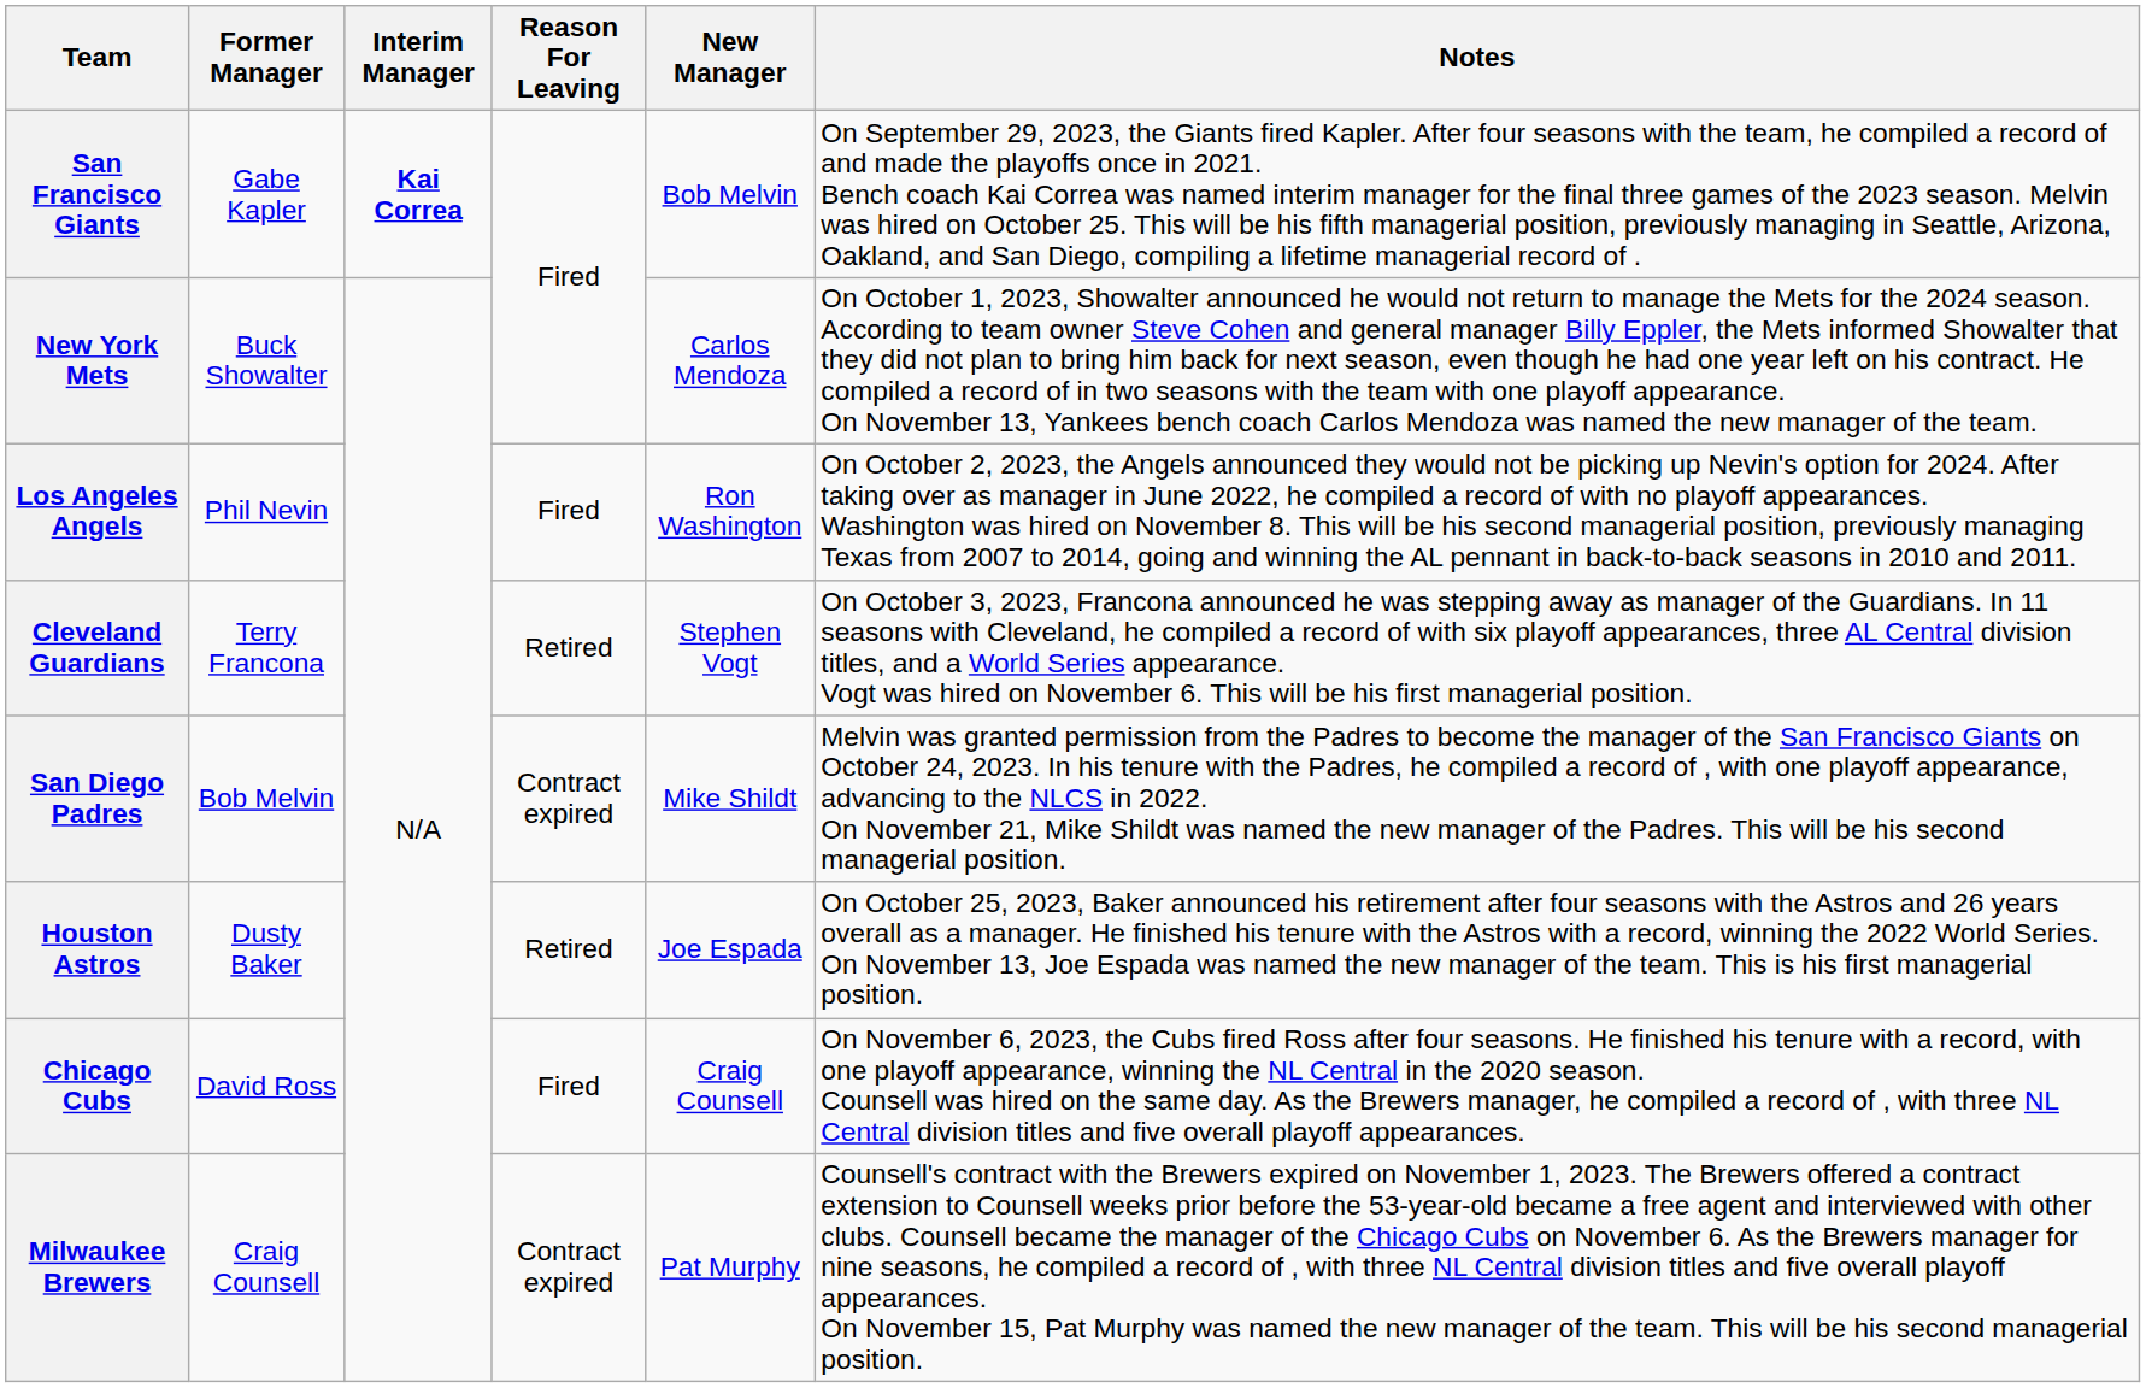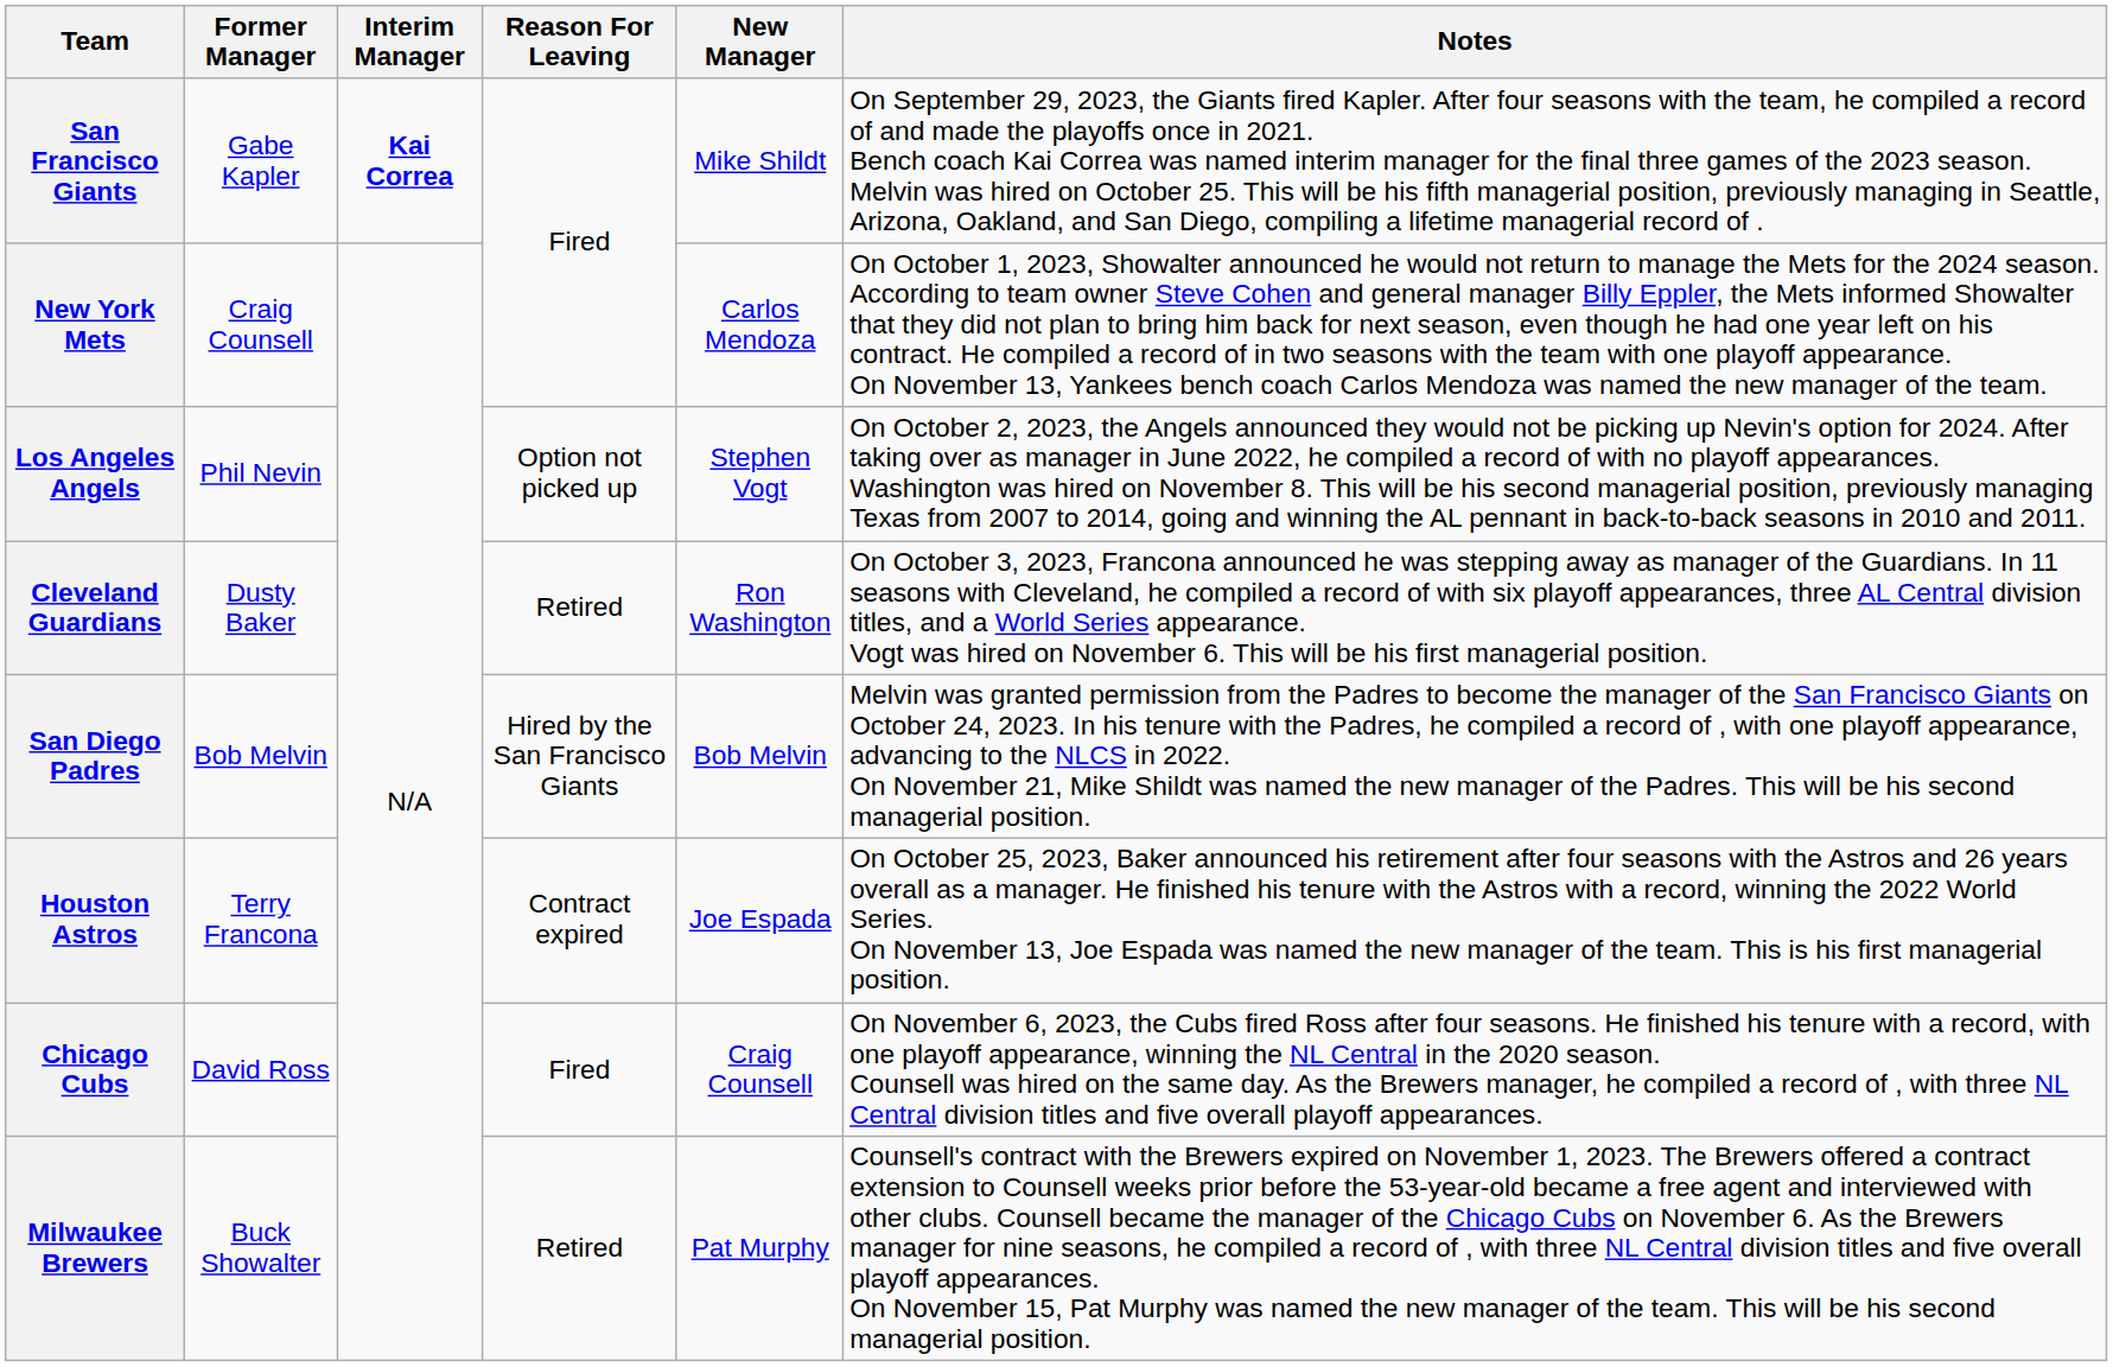 <table class="wikitable plainrowheaders" style="text-align:center;">
 <tr>
 <th scope="col">Team</th>
 <th scope="col">Former Manager</th>
 <th scope="col">Interim Manager</th>
 <th scope="col">Reason For Leaving</th>
 <th scope="col">New Manager</th>
 <th scope="col">Notes</th>
 </tr>
 <tr>
 <th scope="row" style="text-align:center;"><a href='#'>San Francisco Giants</a></th>
 <td><a href='#'>Gabe Kapler</a></td>
 <td><strong><a href='#'>Kai Correa</a></strong></td>
 <td rowspan="2">Fired</td>
-<td><a href='#'>Bob Melvin</a></td>
+<td><a href='#'>Mike Shildt</a></td>
 <td style="text-align:left;">On September 29, 2023, the Giants fired Kapler. After four seasons with the team, he compiled a record of  and made the playoffs once in 2021.<br>Bench coach Kai Correa was named interim manager for the final three games of the 2023 season. Melvin was hired on October 25. This will be his fifth managerial position, previously managing in Seattle, Arizona, Oakland, and San Diego, compiling a lifetime managerial record of .</td>
 </tr>
 <tr>
 <th scope="row" style="text-align:center;"><a href='#'>New York Mets</a></th>
-<td><a href='#'>Buck Showalter</a></td>
+<td><a href='#'>Craig Counsell</a></td>
 <td rowspan="7">N/A</td>
 <td><a href='#'>Carlos Mendoza</a></td>
 <td style="text-align:left;">On October 1, 2023, Showalter announced he would not return to manage the Mets for the 2024 season. According to team owner <a href='#'>Steve Cohen</a> and general manager <a href='#'>Billy Eppler</a>, the Mets informed Showalter that they did not plan to bring him back for next season, even though he had one year left on his contract. He compiled a record of  in two seasons with the team with one playoff appearance.<br>On November 13, Yankees bench coach Carlos Mendoza was named the new manager of the team.</td>
 </tr>
 <tr>
 <th scope="row" style="text-align:center;"><a href='#'>Los Angeles Angels</a></th>
 <td><a href='#'>Phil Nevin</a></td>
-<td>Fired</td>
-<td><a href='#'>Ron Washington</a></td>
+<td>Option not picked up</td>
+<td><a href='#'>Stephen Vogt</a></td>
 <td style="text-align:left;">On October 2, 2023, the Angels announced they would not be picking up Nevin's option for 2024. After taking over as manager in June 2022, he compiled a record of  with no playoff appearances.<br>Washington was hired on November 8. This will be his second managerial position, previously managing Texas from 2007 to 2014, going  and winning the AL pennant in back-to-back seasons in 2010 and 2011.</td>
 </tr>
 <tr>
 <th scope="row" style="text-align:center;"><a href='#'>Cleveland Guardians</a></th>
-<td><a href='#'>Terry Francona</a></td>
+<td><a href='#'>Dusty Baker</a></td>
 <td>Retired</td>
-<td><a href='#'>Stephen Vogt</a></td>
+<td><a href='#'>Ron Washington</a></td>
 <td style="text-align:left;">On October 3, 2023, Francona announced he was stepping away as manager of the Guardians. In 11 seasons with Cleveland, he compiled a record of  with six playoff appearances, three <a href='#'>AL Central</a> division titles, and a <a href='#'>World Series</a> appearance.<br>Vogt was hired on November 6. This will be his first managerial position.</td>
 </tr>
 <tr>
 <th scope="row" style="text-align:center;"><a href='#'>San Diego Padres</a></th>
 <td><a href='#'>Bob Melvin</a></td>
-<td>Contract expired</td>
-<td><a href='#'>Mike Shildt</a></td>
+<td>Hired by the San Francisco Giants</td>
+<td><a href='#'>Bob Melvin</a></td>
 <td style="text-align:left;">Melvin was granted permission from the Padres to become the manager of the <a href='#'>San Francisco Giants</a> on October 24, 2023. In his tenure with the Padres, he compiled a record of , with one playoff appearance, advancing to the <a href='#'>NLCS</a> in 2022.<br>On November 21, Mike Shildt was named the new manager of the Padres. This will be his second managerial position.</td>
 </tr>
 <tr>
 <th scope="row" style="text-align:center;"><a href='#'>Houston Astros</a></th>
-<td><a href='#'>Dusty Baker</a></td>
-<td>Retired</td>
+<td><a href='#'>Terry Francona</a></td>
+<td>Contract expired</td>
 <td><a href='#'>Joe Espada</a></td>
 <td style="text-align:left;">On October 25, 2023, Baker announced his retirement after four seasons with the Astros and 26 years overall as a manager. He finished his tenure with the Astros with a  record, winning the 2022 World Series.<br>On November 13, Joe Espada was named the new manager of the team. This is his first managerial position.</td>
 </tr>
 <tr>
 <th scope="row" style="text-align:center;"><a href='#'>Chicago Cubs</a></th>
 <td><a href='#'>David Ross</a></td>
 <td>Fired</td>
 <td><a href='#'>Craig Counsell</a></td>
 <td style="text-align:left;">On November 6, 2023, the Cubs fired Ross after four seasons. He finished his tenure with a  record, with one playoff appearance, winning the <a href='#'>NL Central</a> in the 2020 season.<br>Counsell was hired on the same day. As the Brewers manager, he compiled a record of , with three <a href='#'>NL Central</a> division titles and five overall playoff appearances.</td>
 </tr>
 <tr>
 <th scope="row" style="text-align:center;"><a href='#'>Milwaukee Brewers</a></th>
-<td><a href='#'>Craig Counsell</a></td>
-<td>Contract expired</td>
+<td><a href='#'>Buck Showalter</a></td>
+<td>Retired</td>
 <td><a href='#'>Pat Murphy</a></td>
 <td style="text-align:left;">Counsell's contract with the Brewers expired on November 1, 2023. The Brewers offered a contract extension to Counsell weeks prior before the 53-year-old became a free agent and interviewed with other clubs. Counsell became the manager of the <a href='#'>Chicago Cubs</a> on November 6. As the Brewers manager for nine seasons, he compiled a record of , with three <a href='#'>NL Central</a> division titles and five overall playoff appearances.<br>On November 15, Pat Murphy was named the new manager of the team. This will be his second managerial position.</td>
 </tr>
 </table>
